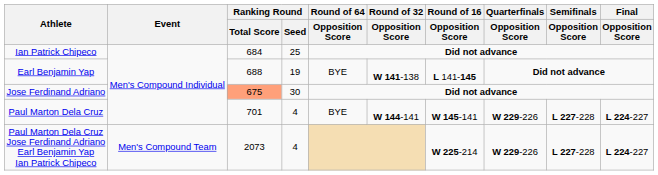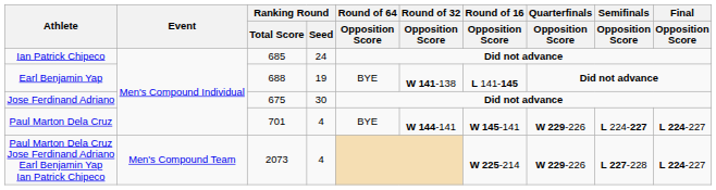 <table class="wikitable" style="font-size:90%; text-align:center">
 <tr>
 <th rowspan="2">Athlete</th>
 <th rowspan="2">Event</th>
 <th colspan="2">Ranking Round</th>
 <th>Round of 64</th>
 <th>Round of 32</th>
 <th>Round of 16</th>
 <th>Quarterfinals</th>
 <th>Semifinals</th>
 <th>Final</th>
 </tr>
 <tr>
 <th>Total Score</th>
 <th>Seed</th>
 <th>Opposition<br>Score</th>
 <th>Opposition<br>Score</th>
 <th>Opposition<br>Score</th>
 <th>Opposition<br>Score</th>
 <th>Opposition<br>Score</th>
 <th>Opposition<br>Score</th>
 </tr>
 <tr>
 <td align=center><a href='#'>Ian Patrick Chipeco</a></td>
 <td rowspan=4 align=center><a href='#'>Men's Compound Individual</a></td>
-<td align=center>684</td>
-<td align=center>25</td>
+<td align=center>685</td>
+<td align=center>24</td>
 <td colspan="7" align="center"><strong>Did not advance</strong></td>
 </tr>
 <tr>
 <td align=center><a href='#'>Earl Benjamin Yap</a></td>
 <td align=center>688</td>
 <td align=center>19</td>
 <td align=center>BYE</td>
 <td align=center> <br> <strong>W</strong> <strong>141</strong>-138</td>
 <td align=center> <br> <strong>L</strong> 141-<strong>145</strong></td>
 <td align=center colspan=3><strong>Did not advance</strong></td>
 </tr>
 <tr>
 <td align=center><a href='#'>Jose Ferdinand Adriano</a></td>
-<td align=center style="background: lightsalmon;">675</td>
+<td align=center>675</td>
 <td align=center>30</td>
 <td align=center colspan="7"><strong>Did not advance</strong></td>
 </tr>
 <tr>
 <td align=center><a href='#'>Paul Marton Dela Cruz</a></td>
 <td align=center>701</td>
 <td align=center>4</td>
 <td align=center>BYE</td>
 <td align=center> <br> <strong>W</strong> <strong>144</strong>-141</td>
 <td align=center> <br> <strong>W</strong> <strong>145</strong>-141</td>
 <td align=center> <br> <strong>W</strong> <strong>229</strong>-226</td>
-<td align=center> <br> <strong>L</strong> <strong>227</strong>-228</td>
+<td align=center> <br> <strong>L</strong> 224-<strong>227</strong></td>
 <td align=center> <br> <strong>L</strong> <strong>224</strong>-227</td>
 </tr>
 <tr>
 <td align=center><a href='#'>Paul Marton Dela Cruz</a> <br> <a href='#'>Jose Ferdinand Adriano</a> <br> <a href='#'>Earl Benjamin Yap</a> <br> <a href='#'>Ian Patrick Chipeco</a></td>
 <td align=center><a href='#'>Men's Compound Team</a></td>
 <td align=center>2073</td>
 <td align=center>4</td>
 <td colspan="2" style="text-align:center; background:wheat;"></td>
 <td align=center> <br> <strong>W</strong> <strong>225</strong>-214</td>
 <td align=center> <br> <strong>W</strong> <strong>229</strong>-226</td>
 <td align=center> <br> <strong>L</strong> <strong>227</strong>-228</td>
 <td align=center> <br> <strong>L</strong> <strong>224</strong>-227</td>
 </tr>
 </table>
